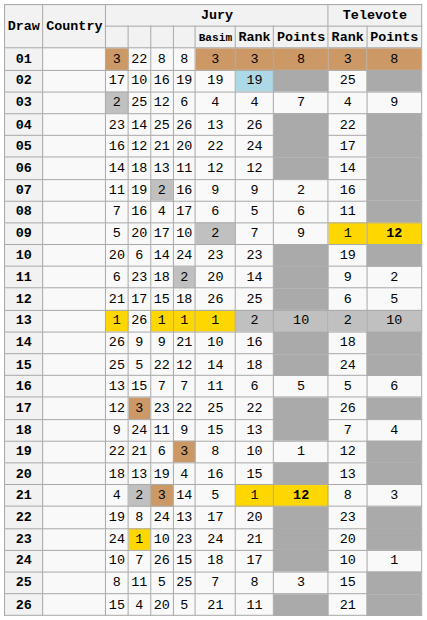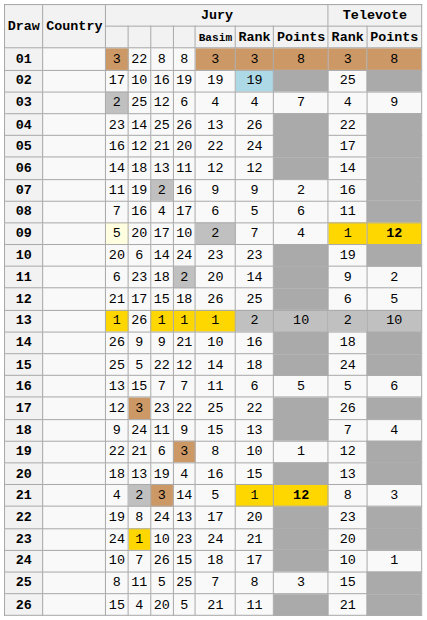 <table class="sortable wikitable collapsible plainrowheaders" style="text-align:center;">
 <tr>
 </tr>
 <tr>
 <th scope="col" rowspan="2">Draw</th>
 <th scope="col" rowspan="2">Country</th>
 <th scope="col" colspan="7">Jury</th>
 <th scope="col" colspan="2">Televote</th>
 </tr>
 <tr>
 <th scope="col"><small></small></th>
 <th scope="col"><small></small></th>
 <th scope="col"><small></small></th>
 <th scope="col"><small></small></th>
 <th scope="col"><small>Basim</small></th>
 <th scope="col">Rank</th>
 <th scope="col">Points</th>
 <th scope="col">Rank</th>
 <th scope="col">Points</th>
 </tr>
 <tr>
 <th scope="row" style="text-align:center;">01</th>
 <td style="text-align:left;"></td>
 <td style="background:#CC9966;">3</td>
 <td>22</td>
 <td>8</td>
 <td>8</td>
 <td style="background:#CC9966;">3</td>
 <td style="background:#CC9966;">3</td>
 <td style="background:#CC9966;">8</td>
 <td style="background:#CC9966;">3</td>
 <td style="background:#CC9966;">8</td>
 </tr>
 <tr>
 <th scope="row" style="text-align:center;">02</th>
 <td style="text-align:left;"></td>
 <td>17</td>
 <td>10</td>
 <td>16</td>
 <td>19</td>
 <td>19</td>
 <td style="background: lightblue;">19</td>
 <td style="background:#AAAAAA;"></td>
 <td>25</td>
 <td style="background:#AAAAAA;"></td>
 </tr>
 <tr>
 <th scope="row" style="text-align:center;">03</th>
 <td style="text-align:left;"></td>
 <td style="background:silver;">2</td>
 <td>25</td>
 <td>12</td>
 <td>6</td>
 <td>4</td>
 <td>4</td>
 <td>7</td>
 <td>4</td>
 <td>9</td>
 </tr>
 <tr>
 <th scope="row" style="text-align:center;">04</th>
 <td style="text-align:left;"></td>
 <td>23</td>
 <td>14</td>
 <td>25</td>
 <td>26</td>
 <td>13</td>
 <td>26</td>
 <td style="background:#AAAAAA;"></td>
 <td>22</td>
 <td style="background:#AAAAAA;"></td>
 </tr>
 <tr>
 <th scope="row" style="text-align:center;">05</th>
 <td style="text-align:left;"></td>
 <td>16</td>
 <td>12</td>
 <td>21</td>
 <td>20</td>
 <td>22</td>
 <td>24</td>
 <td style="background:#AAAAAA;"></td>
 <td>17</td>
 <td style="background:#AAAAAA;"></td>
 </tr>
 <tr>
 <th scope="row" style="text-align:center;">06</th>
 <td style="text-align:left;"></td>
 <td>14</td>
 <td>18</td>
 <td>13</td>
 <td>11</td>
 <td>12</td>
 <td>12</td>
 <td style="background:#AAAAAA;"></td>
 <td>14</td>
 <td style="background:#AAAAAA;"></td>
 </tr>
 <tr>
 <th scope="row" style="text-align:center;">07</th>
 <td style="text-align:left;"></td>
 <td>11</td>
 <td>19</td>
 <td style="background:silver;">2</td>
 <td>16</td>
 <td>9</td>
 <td>9</td>
 <td>2</td>
 <td>16</td>
 <td style="background:#AAAAAA;"></td>
 </tr>
 <tr>
 <th scope="row" style="text-align:center;">08</th>
 <td style="text-align:left;"></td>
 <td>7</td>
 <td>16</td>
 <td>4</td>
 <td>17</td>
 <td>6</td>
 <td>5</td>
 <td>6</td>
 <td>11</td>
 <td style="background:#AAAAAA;"></td>
 </tr>
 <tr>
 <th scope="row" style="text-align:center;">09</th>
 <td style="text-align:left;"></td>
-<td>5</td>
+<td style="background: lightyellow;">5</td>
 <td>20</td>
 <td>17</td>
 <td>10</td>
 <td style="background:silver;">2</td>
 <td>7</td>
-<td>9</td>
+<td>4</td>
 <td style="background:gold;">1</td>
 <td style="background:gold;"><strong>12</strong></td>
 </tr>
 <tr>
 <th scope="row" style="text-align:center;">10</th>
 <td style="text-align:left;"></td>
 <td>20</td>
 <td>6</td>
 <td>14</td>
 <td>24</td>
 <td>23</td>
 <td>23</td>
 <td style="background:#AAAAAA;"></td>
 <td>19</td>
 <td style="background:#AAAAAA;"></td>
 </tr>
 <tr>
 <th scope="row" style="text-align:center;">11</th>
 <td style="text-align:left;"></td>
 <td>6</td>
 <td>23</td>
 <td>18</td>
 <td style="background:silver;">2</td>
 <td>20</td>
 <td>14</td>
 <td style="background:#AAAAAA;"></td>
 <td>9</td>
 <td>2</td>
 </tr>
 <tr>
 <th scope="row" style="text-align:center;">12</th>
 <td style="text-align:left;"></td>
 <td>21</td>
 <td>17</td>
 <td>15</td>
 <td>18</td>
 <td>26</td>
 <td>25</td>
 <td style="background:#AAAAAA;"></td>
 <td>6</td>
 <td>5</td>
 </tr>
 <tr>
 <th scope="row" style="text-align:center;">13</th>
 <td style="text-align:left;"></td>
 <td style="background:gold;">1</td>
 <td>26</td>
 <td style="background:gold;">1</td>
 <td style="background:gold;">1</td>
 <td style="background:gold;">1</td>
 <td style="background:silver;">2</td>
 <td style="background:silver;">10</td>
 <td style="background:silver;">2</td>
 <td style="background:silver;">10</td>
 </tr>
 <tr>
 <th scope="row" style="text-align:center;">14</th>
 <td style="text-align:left;"></td>
 <td>26</td>
 <td>9</td>
 <td>9</td>
 <td>21</td>
 <td>10</td>
 <td>16</td>
 <td style="background:#AAAAAA;"></td>
 <td>18</td>
 <td style="background:#AAAAAA;"></td>
 </tr>
 <tr>
 <th scope="row" style="text-align:center;">15</th>
 <td style="text-align:left;"></td>
 <td>25</td>
 <td>5</td>
 <td>22</td>
 <td>12</td>
 <td>14</td>
 <td>18</td>
 <td style="background:#AAAAAA;"></td>
 <td>24</td>
 <td style="background:#AAAAAA;"></td>
 </tr>
 <tr>
 <th scope="row" style="text-align:center;">16</th>
 <td style="text-align:left;"></td>
 <td>13</td>
 <td>15</td>
 <td>7</td>
 <td>7</td>
 <td>11</td>
 <td>6</td>
 <td>5</td>
 <td>5</td>
 <td>6</td>
 </tr>
 <tr>
 <th scope="row" style="text-align:center;">17</th>
 <td style="text-align:left;"></td>
 <td>12</td>
 <td style="background:#CC9966;">3</td>
 <td>23</td>
 <td>22</td>
 <td>25</td>
 <td>22</td>
 <td style="background:#AAAAAA;"></td>
 <td>26</td>
 <td style="background:#AAAAAA;"></td>
 </tr>
 <tr>
 <th scope="row" style="text-align:center;">18</th>
 <td style="text-align:left;"></td>
 <td>9</td>
 <td>24</td>
 <td>11</td>
 <td>9</td>
 <td>15</td>
 <td>13</td>
 <td style="background:#AAAAAA;"></td>
 <td>7</td>
 <td>4</td>
 </tr>
 <tr>
 <th scope="row" style="text-align:center;">19</th>
 <td style="text-align:left;"></td>
 <td>22</td>
 <td>21</td>
 <td>6</td>
 <td style="background:#CC9966;">3</td>
 <td>8</td>
 <td>10</td>
 <td>1</td>
 <td>12</td>
 <td style="background:#AAAAAA;"></td>
 </tr>
 <tr>
 <th scope="row" style="text-align:center;">20</th>
 <td style="text-align:left;"></td>
 <td>18</td>
 <td>13</td>
 <td>19</td>
 <td>4</td>
 <td>16</td>
 <td>15</td>
 <td style="background:#AAAAAA;"></td>
 <td>13</td>
 <td style="background:#AAAAAA;"></td>
 </tr>
 <tr>
 <th scope="row" style="text-align:center;">21</th>
 <td style="text-align:left;"></td>
 <td>4</td>
 <td style="background:silver;">2</td>
 <td style="background:#CC9966;">3</td>
 <td>14</td>
 <td>5</td>
 <td style="background:gold;">1</td>
 <td style="background:gold;"><strong>12</strong></td>
 <td>8</td>
 <td>3</td>
 </tr>
 <tr>
 <th scope="row" style="text-align:center;">22</th>
 <td style="text-align:left;"></td>
 <td>19</td>
 <td>8</td>
 <td>24</td>
 <td>13</td>
 <td>17</td>
 <td>20</td>
 <td style="background:#AAAAAA;"></td>
 <td>23</td>
 <td style="background:#AAAAAA;"></td>
 </tr>
 <tr>
 <th scope="row" style="text-align:center;">23</th>
 <td style="text-align:left;"></td>
 <td>24</td>
 <td style="background:gold;">1</td>
 <td>10</td>
 <td>23</td>
 <td>24</td>
 <td>21</td>
 <td style="background:#AAAAAA;"></td>
 <td>20</td>
 <td style="background:#AAAAAA;"></td>
 </tr>
 <tr>
 <th scope="row" style="text-align:center;">24</th>
 <td style="text-align:left;"></td>
 <td>10</td>
 <td>7</td>
 <td>26</td>
 <td>15</td>
 <td>18</td>
 <td>17</td>
 <td style="background:#AAAAAA;"></td>
 <td>10</td>
 <td>1</td>
 </tr>
 <tr>
 <th scope="row" style="text-align:center;">25</th>
 <td style="text-align:left;"></td>
 <td>8</td>
 <td>11</td>
 <td>5</td>
 <td>25</td>
 <td>7</td>
 <td>8</td>
 <td>3</td>
 <td>15</td>
 <td style="background:#AAAAAA;"></td>
 </tr>
 <tr>
 <th scope="row" style="text-align:center;">26</th>
 <td style="text-align:left;"></td>
 <td>15</td>
 <td>4</td>
 <td>20</td>
 <td>5</td>
 <td>21</td>
 <td>11</td>
 <td style="background:#AAAAAA;"></td>
 <td>21</td>
 <td style="background:#AAAAAA;"></td>
 </tr>
 </table>
